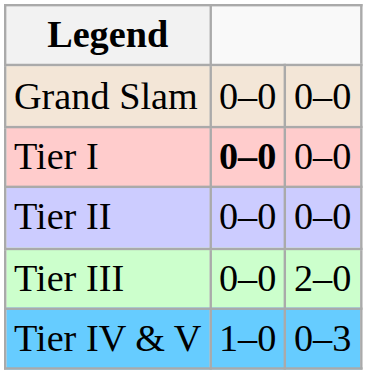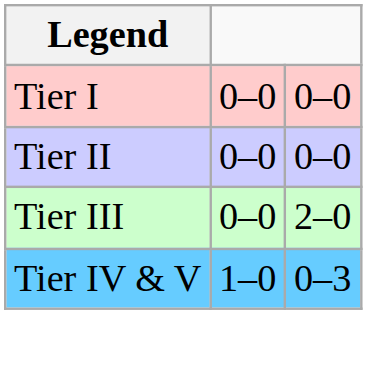 <table class="wikitable sortable mw-collapsible mw-collapsed">
 <tr>
 <th>Legend</th>
 </tr>
-<tr style="background:#f3e6d7;">
-<td>Grand Slam</td>
-<td>0–0</td>
-<td>0–0</td>
-</tr>
 <tr style="background:#fcc;">
 <td>Tier I</td>
-<td><strong>0–0</strong></td>
+<td>0–0</td>
 <td>0–0</td>
 </tr>
 <tr style="background:#ccf;">
 <td>Tier II</td>
 <td>0–0</td>
 <td>0–0</td>
 </tr>
 <tr style="background:#cfc;">
 <td>Tier III</td>
 <td>0–0</td>
 <td>2–0</td>
 </tr>
 <tr style="background:#6cf;">
 <td>Tier IV & V</td>
 <td>1–0</td>
 <td>0–3</td>
 </tr>
 </table>
